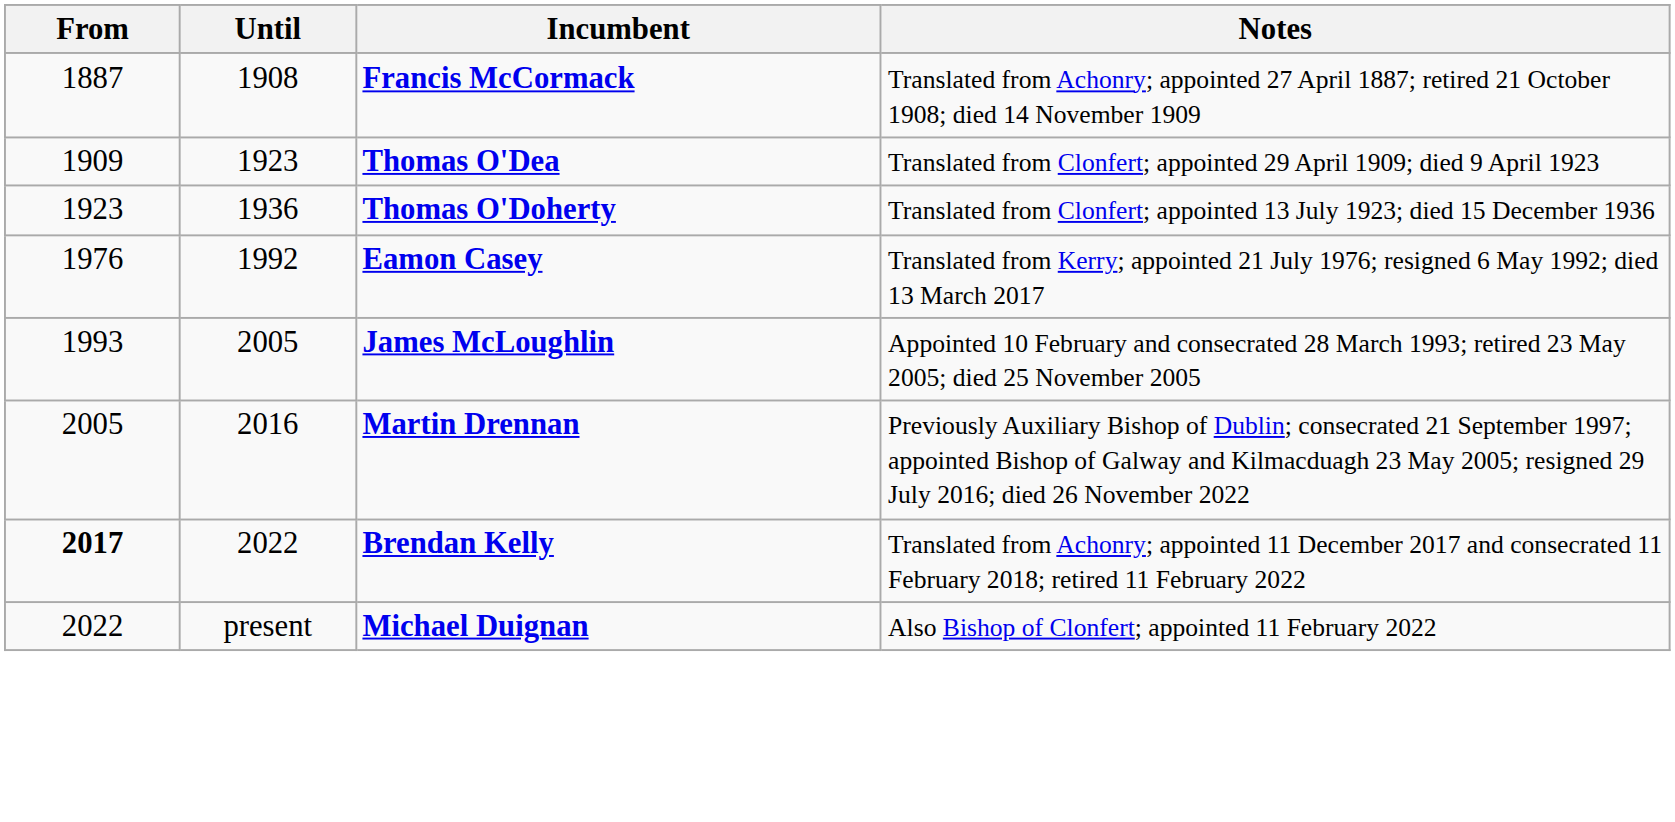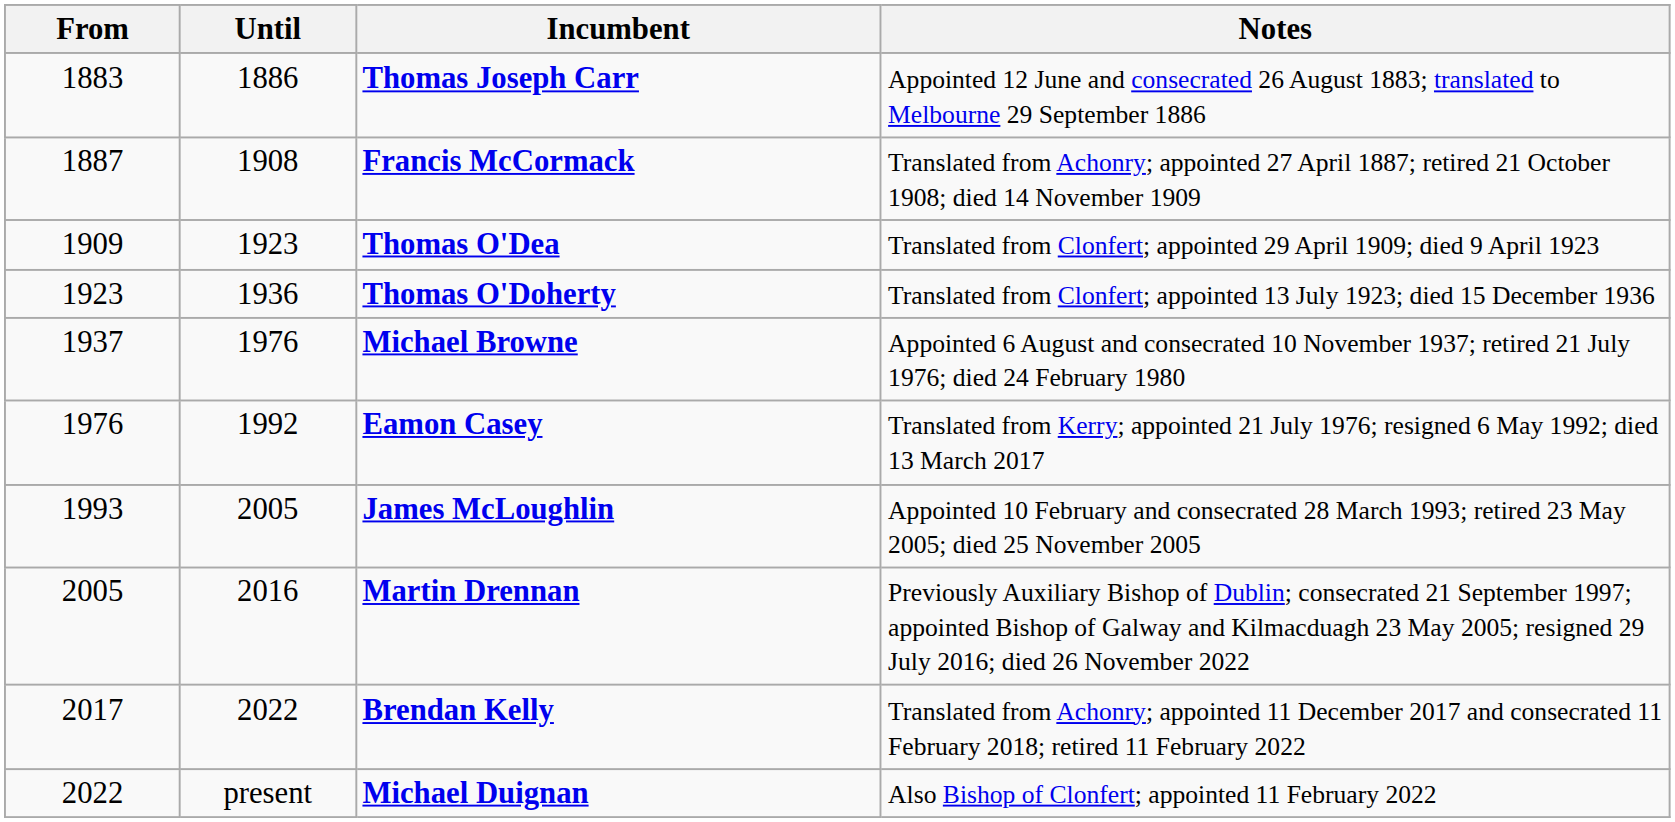 <table class="wikitable">
 <tr align=center>
 <th width="10%">From</th>
 <th width="10%">Until</th>
 <th width="30%">Incumbent</th>
 <th width="45%">Notes</th>
+</tr>
+<tr valign=top>
+<td align=center>1883</td>
+<td align=center>1886</td>
+<td><strong><a href='#'>Thomas Joseph Carr</a></strong></td>
+<td><small>Appointed 12 June and <a href='#'>consecrated</a> 26 August 1883; <a href='#'>translated</a> to <a href='#'>Melbourne</a> 29 September 1886</small></td>
 </tr>
 <tr valign=top>
 <td align=center>1887</td>
 <td align=center>1908</td>
 <td><strong><a href='#'>Francis McCormack</a></strong></td>
 <td><small>Translated from <a href='#'>Achonry</a>; appointed 27 April 1887; retired 21 October 1908; died 14 November 1909</small></td>
 </tr>
 <tr valign=top>
 <td align=center>1909</td>
 <td align=center>1923</td>
 <td><strong><a href='#'>Thomas O'Dea</a></strong></td>
 <td><small>Translated from <a href='#'>Clonfert</a>; appointed 29 April 1909; died 9 April 1923</small></td>
 </tr>
 <tr valign=top>
 <td align=center>1923</td>
 <td align=center>1936</td>
 <td><strong><a href='#'>Thomas O'Doherty</a></strong></td>
 <td><small>Translated from <a href='#'>Clonfert</a>; appointed 13 July 1923; died 15 December 1936</small></td>
 </tr>
 <tr valign=top>
+<td align=center>1937</td>
+<td align=center>1976</td>
+<td><strong><a href='#'>Michael Browne</a></strong></td>
+<td><small>Appointed 6 August and consecrated 10 November 1937; retired 21 July 1976; died 24 February 1980</small></td>
+</tr>
+<tr valign=top>
 <td align=center>1976</td>
 <td align=center>1992</td>
 <td><strong><a href='#'>Eamon Casey</a></strong></td>
 <td><small>Translated from <a href='#'>Kerry</a>; appointed 21 July 1976; resigned 6 May 1992; died 13 March 2017</small></td>
 </tr>
 <tr valign=top>
 <td align=center>1993</td>
 <td align=center>2005</td>
 <td><strong><a href='#'>James McLoughlin</a></strong></td>
 <td><small>Appointed 10 February and consecrated 28 March 1993; retired 23 May 2005; died 25 November 2005</small></td>
 </tr>
 <tr valign=top>
 <td align=center>2005</td>
 <td align=center>2016</td>
 <td><strong><a href='#'>Martin Drennan</a></strong></td>
 <td><small>Previously Auxiliary Bishop of <a href='#'>Dublin</a>; consecrated 21 September 1997; appointed Bishop of Galway and Kilmacduagh 23 May 2005; resigned 29 July 2016; died 26 November 2022</small></td>
 </tr>
 <tr valign=top>
-<td align=center><strong>2017</strong></td>
+<td align=center>2017</td>
 <td align=center>2022</td>
 <td><strong><a href='#'>Brendan Kelly</a></strong></td>
 <td><small>Translated from <a href='#'>Achonry</a>; appointed 11 December 2017 and consecrated 11 February 2018; retired 11 February 2022</small></td>
 </tr>
 <tr valign=top>
 <td align=center>2022</td>
 <td align=center>present</td>
 <td><strong><a href='#'>Michael Duignan</a></strong></td>
 <td><small>Also <a href='#'>Bishop of Clonfert</a>; appointed 11 February 2022</small></td>
 </tr>
 </table>
